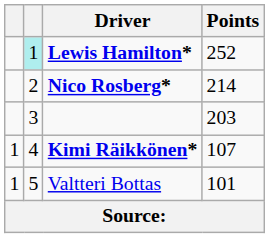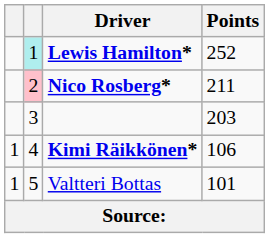 <table class="wikitable" style="font-size: 85%;">
 <tr>
 <th></th>
 <th></th>
 <th>Driver</th>
 <th>Points</th>
 </tr>
 <tr>
 <td align="left"></td>
 <td align="center" style="background: paleturquoise;">1</td>
 <td> <strong><a href='#'>Lewis Hamilton</a>*</strong></td>
 <td align="left">252</td>
 </tr>
 <tr>
 <td align="left"></td>
-<td align="center">2</td>
+<td align="center" style="background: pink;">2</td>
 <td> <strong><a href='#'>Nico Rosberg</a>*</strong></td>
-<td align="left">214</td>
+<td align="left">211</td>
 </tr>
 <tr>
 <td align="left"></td>
 <td align="center">3</td>
 <td></td>
 <td align="left">203</td>
 </tr>
 <tr>
 <td align="left"> 1</td>
 <td align="center">4</td>
 <td> <strong><a href='#'>Kimi Räikkönen</a>*</strong></td>
-<td align="left">107</td>
+<td align="left">106</td>
 </tr>
 <tr>
 <td align="left"> 1</td>
 <td align="center">5</td>
 <td> <a href='#'>Valtteri Bottas</a></td>
 <td align="left">101</td>
 </tr>
 <tr>
 <th colspan=4>Source:</th>
 </tr>
 </table>
